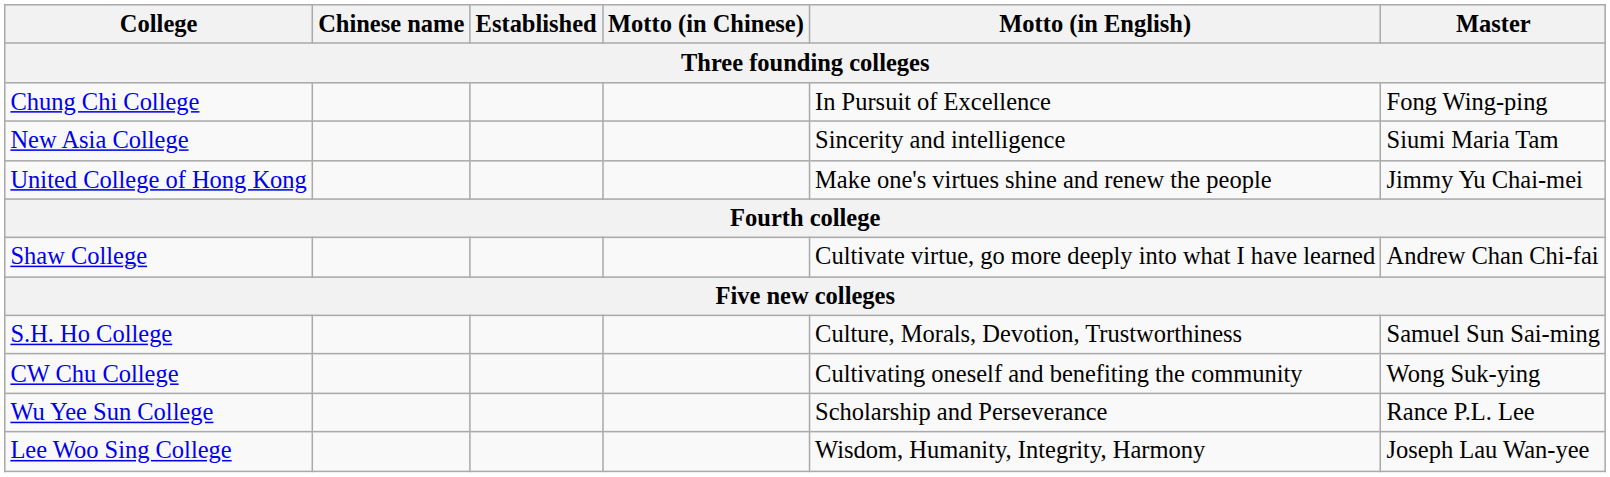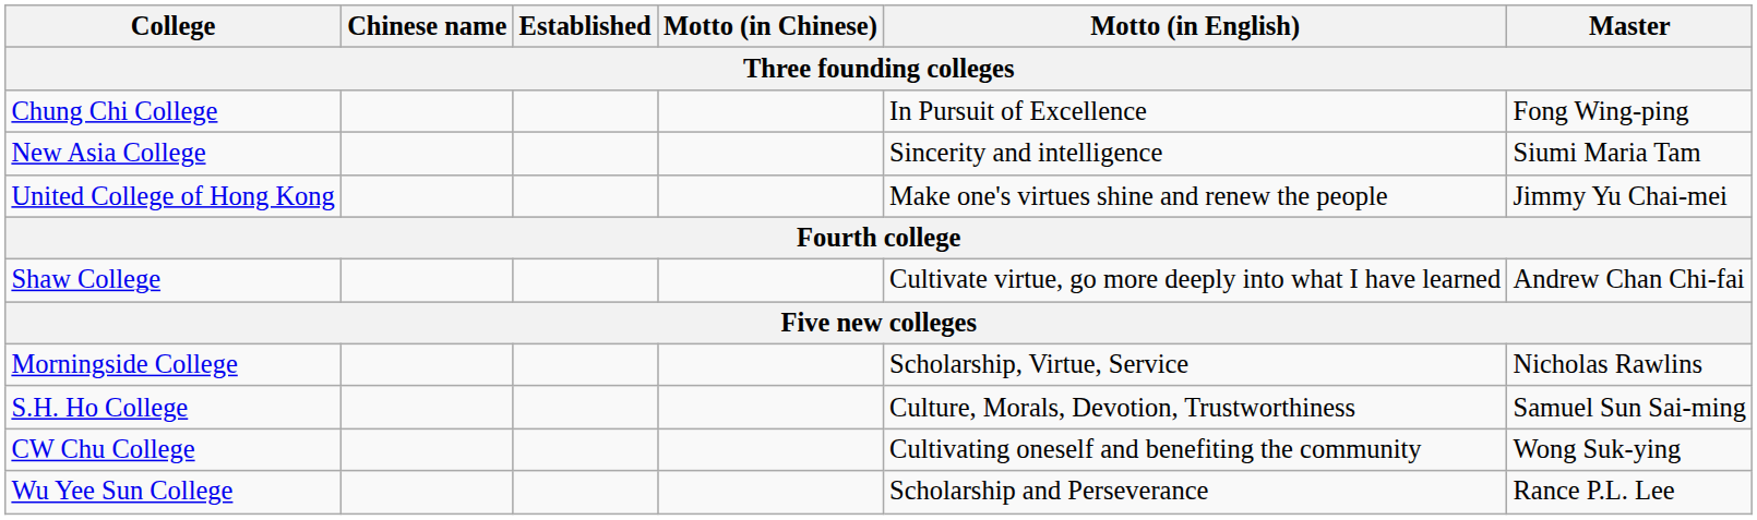 <table class="wikitable sortable">
 <tr>
 <th>College</th>
 <th>Chinese name</th>
 <th>Established</th>
 <th>Motto (in Chinese)</th>
 <th>Motto (in English)</th>
 <th>Master</th>
 </tr>
 <tr>
 <th colspan="6">Three founding colleges</th>
 </tr>
 <tr>
 <td><a href='#'>Chung Chi College</a></td>
 <td></td>
 <td></td>
 <td></td>
 <td>In Pursuit of Excellence</td>
 <td>Fong Wing-ping</td>
 </tr>
 <tr>
 <td><a href='#'>New Asia College</a></td>
 <td></td>
 <td></td>
 <td></td>
 <td>Sincerity and intelligence</td>
 <td>Siumi Maria Tam</td>
 </tr>
 <tr>
 <td><a href='#'>United College of Hong Kong</a></td>
 <td></td>
 <td></td>
 <td></td>
 <td>Make one's virtues shine and renew the people</td>
 <td>Jimmy Yu Chai-mei</td>
 </tr>
 <tr>
 <th colspan="6">Fourth college</th>
 </tr>
 <tr>
 <td><a href='#'>Shaw College</a></td>
 <td></td>
 <td></td>
 <td></td>
 <td>Cultivate virtue, go more deeply into what I have learned</td>
 <td>Andrew Chan Chi-fai</td>
 </tr>
 <tr>
 <th colspan="6">Five new colleges</th>
 </tr>
 <tr>
+<td><a href='#'>Morningside College</a></td>
+<td></td>
+<td></td>
+<td></td>
+<td>Scholarship, Virtue, Service</td>
+<td>Nicholas Rawlins</td>
+</tr>
+<tr>
 <td><a href='#'>S.H. Ho College</a></td>
 <td></td>
 <td></td>
 <td></td>
 <td>Culture, Morals, Devotion, Trustworthiness</td>
 <td>Samuel Sun Sai-ming</td>
 </tr>
 <tr>
 <td><a href='#'>CW Chu College</a></td>
 <td></td>
 <td></td>
 <td></td>
 <td>Cultivating oneself and benefiting the community</td>
 <td>Wong Suk-ying</td>
 </tr>
 <tr>
 <td><a href='#'>Wu Yee Sun College</a></td>
 <td></td>
 <td></td>
 <td></td>
 <td>Scholarship and Perseverance</td>
 <td>Rance P.L. Lee</td>
 </tr>
-<tr>
-<td><a href='#'>Lee Woo Sing College</a></td>
-<td></td>
-<td></td>
-<td></td>
-<td>Wisdom, Humanity, Integrity, Harmony</td>
-<td>Joseph Lau Wan-yee</td>
-</tr>
 </table>
